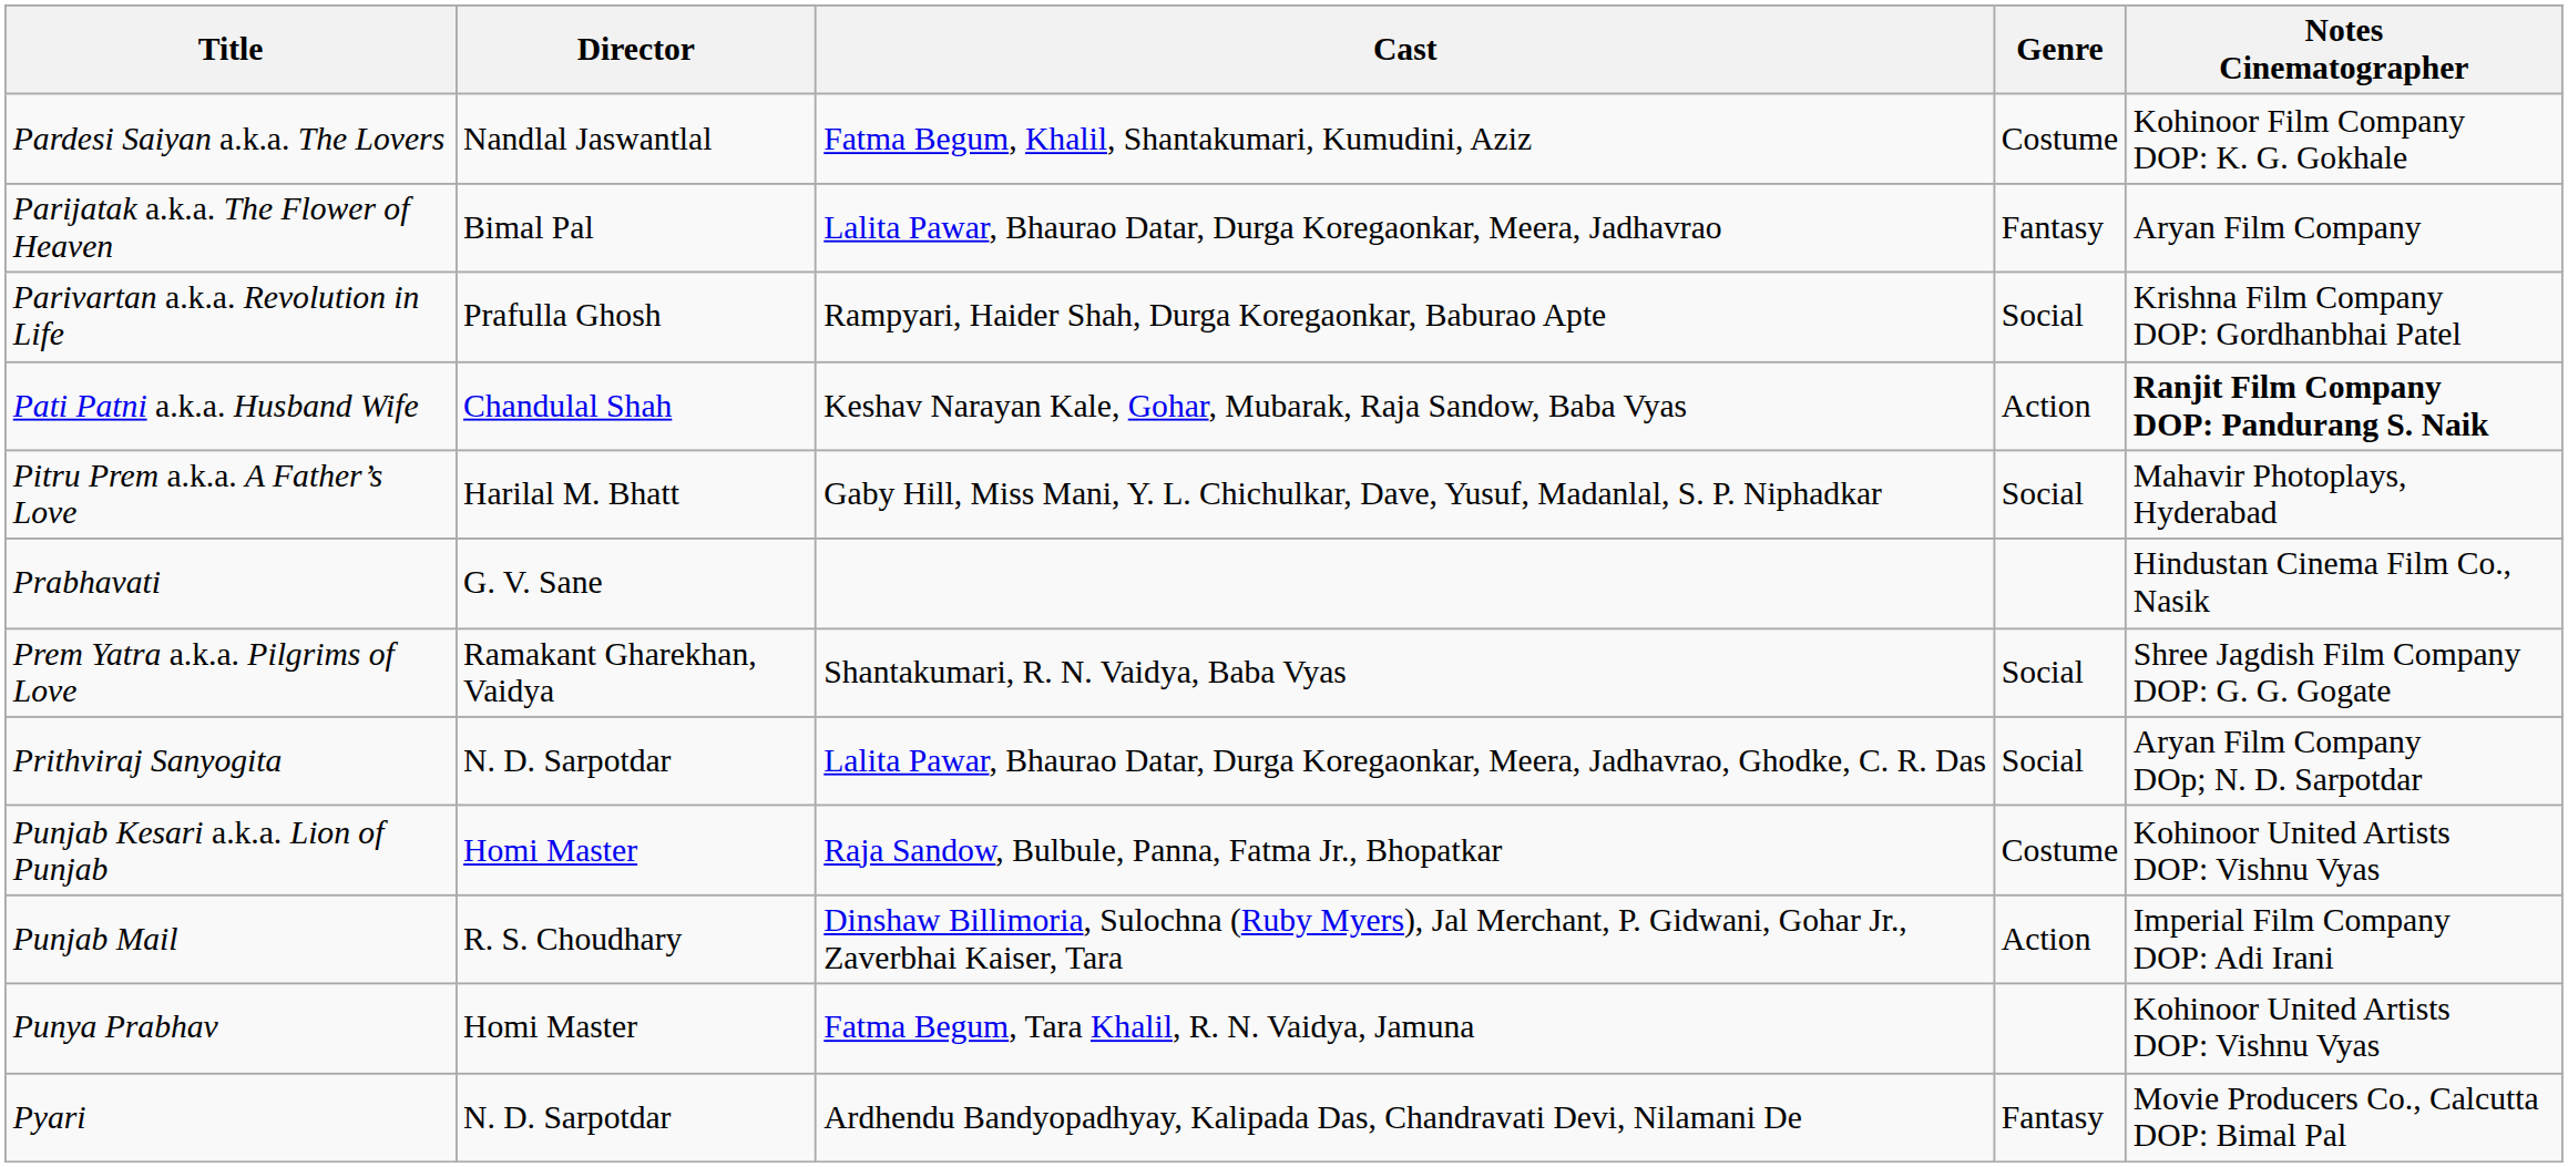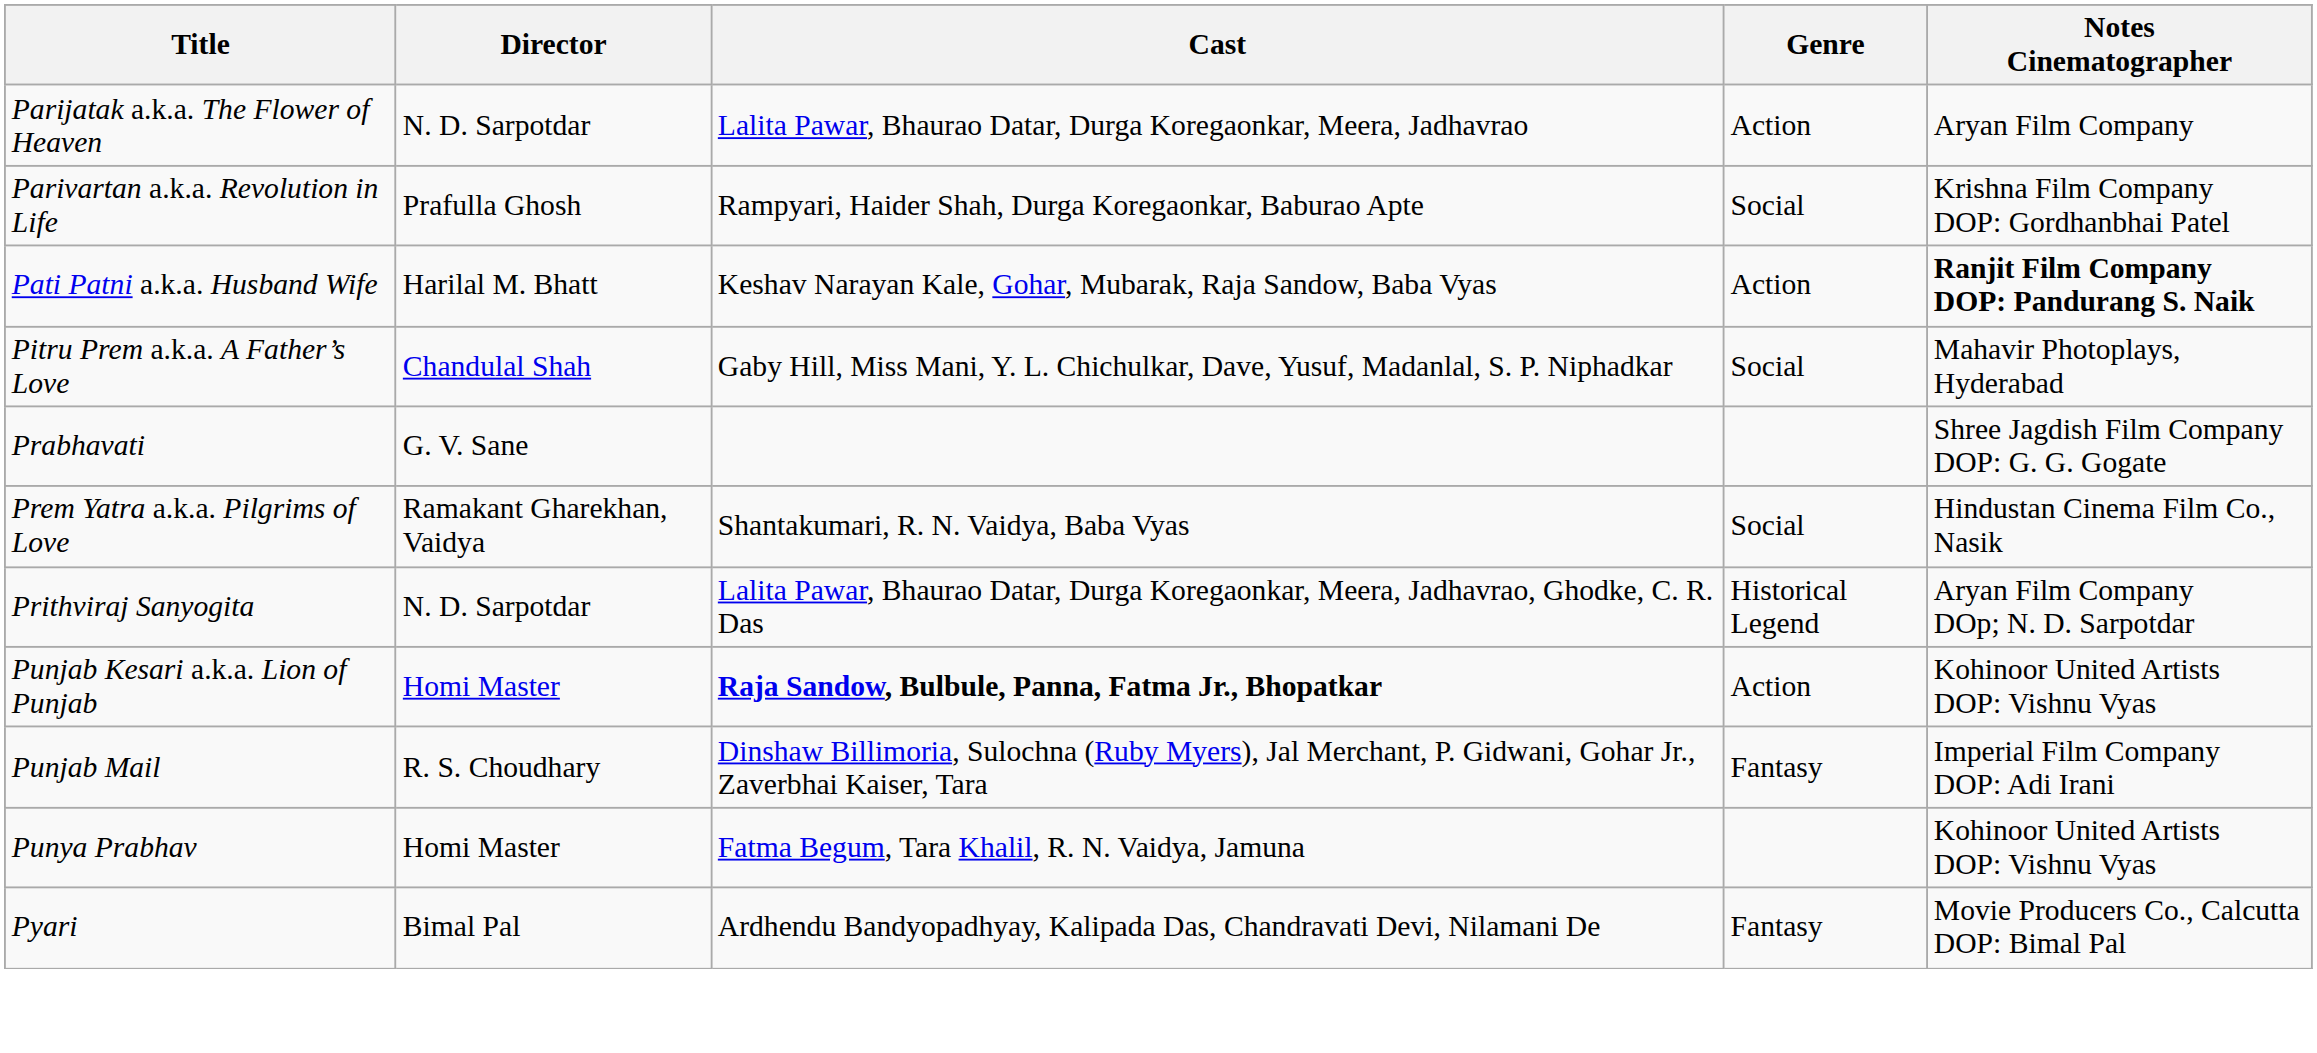 <table class="wikitable">
 <tr>
 <th>Title</th>
 <th>Director</th>
 <th>Cast</th>
 <th>Genre</th>
 <th>Notes<br>Cinematographer</th>
 </tr>
 <tr>
-<td><em>Pardesi Saiyan</em> a.k.a. <em>The Lovers</em></td>
-<td>Nandlal Jaswantlal</td>
-<td><a href='#'>Fatma Begum</a>, <a href='#'>Khalil</a>, Shantakumari, Kumudini, Aziz</td>
-<td>Costume</td>
-<td>Kohinoor Film Company<br>DOP: K. G. Gokhale</td>
-</tr>
-<tr>
 <td><em>Parijatak</em> a.k.a. <em>The Flower of Heaven</em></td>
-<td>Bimal Pal</td>
+<td>N. D. Sarpotdar</td>
 <td><a href='#'>Lalita Pawar</a>, Bhaurao Datar, Durga Koregaonkar, Meera, Jadhavrao</td>
-<td>Fantasy</td>
+<td>Action</td>
 <td>Aryan Film Company</td>
 </tr>
 <tr>
 <td><em>Parivartan</em> a.k.a. <em>Revolution in Life</em></td>
 <td>Prafulla Ghosh</td>
 <td>Rampyari, Haider Shah, Durga Koregaonkar, Baburao Apte</td>
 <td>Social</td>
 <td>Krishna Film Company<br>DOP: Gordhanbhai Patel</td>
 </tr>
 <tr>
 <td><em><a href='#'>Pati Patni</a></em> a.k.a. <em>Husband Wife</em></td>
-<td><a href='#'>Chandulal Shah</a></td>
+<td>Harilal M. Bhatt</td>
 <td>Keshav Narayan Kale, <a href='#'>Gohar</a>, Mubarak, Raja Sandow, Baba Vyas</td>
 <td>Action</td>
 <td><strong>Ranjit Film Company<br>DOP: Pandurang S. Naik</strong></td>
 </tr>
 <tr>
 <td><em>Pitru Prem</em> a.k.a. <em>A Father’s Love</em></td>
-<td>Harilal M. Bhatt</td>
+<td><a href='#'>Chandulal Shah</a></td>
 <td>Gaby Hill, Miss Mani, Y. L. Chichulkar, Dave, Yusuf, Madanlal, S. P. Niphadkar</td>
 <td>Social</td>
 <td>Mahavir Photoplays, Hyderabad</td>
 </tr>
 <tr>
 <td><em>Prabhavati</em></td>
 <td>G. V. Sane</td>
 <td></td>
 <td></td>
-<td>Hindustan Cinema Film Co., Nasik</td>
+<td>Shree Jagdish Film Company<br>DOP: G. G. Gogate</td>
 </tr>
 <tr>
 <td><em>Prem Yatra</em> a.k.a. <em>Pilgrims of Love</em></td>
 <td>Ramakant Gharekhan, Vaidya</td>
 <td>Shantakumari, R. N. Vaidya, Baba Vyas</td>
 <td>Social</td>
-<td>Shree Jagdish Film Company<br>DOP: G. G. Gogate</td>
+<td>Hindustan Cinema Film Co., Nasik</td>
 </tr>
 <tr>
 <td><em>Prithviraj Sanyogita</em></td>
 <td>N. D. Sarpotdar</td>
 <td><a href='#'>Lalita Pawar</a>, Bhaurao Datar, Durga Koregaonkar, Meera, Jadhavrao, Ghodke, C. R. Das</td>
-<td>Social</td>
+<td>Historical Legend</td>
 <td>Aryan Film Company<br>DOp; N. D. Sarpotdar</td>
 </tr>
 <tr>
 <td><em>Punjab Kesari</em> a.k.a. <em>Lion of Punjab</em></td>
 <td><a href='#'>Homi Master</a></td>
-<td><a href='#'>Raja Sandow</a>, Bulbule, Panna, Fatma Jr., Bhopatkar</td>
-<td>Costume</td>
+<td><strong><a href='#'>Raja Sandow</a>, Bulbule, Panna, Fatma Jr., Bhopatkar</strong></td>
+<td>Action</td>
 <td>Kohinoor United Artists<br>DOP: Vishnu Vyas</td>
 </tr>
 <tr>
 <td><em>Punjab Mail</em></td>
 <td>R. S. Choudhary</td>
 <td><a href='#'>Dinshaw Billimoria</a>, Sulochna (<a href='#'>Ruby Myers</a>), Jal Merchant, P. Gidwani, Gohar Jr., Zaverbhai Kaiser, Tara</td>
-<td>Action</td>
+<td>Fantasy</td>
 <td>Imperial Film Company<br>DOP: Adi Irani</td>
 </tr>
 <tr>
 <td><em>Punya Prabhav</em></td>
 <td>Homi Master</td>
 <td><a href='#'>Fatma Begum</a>, Tara <a href='#'>Khalil</a>, R. N. Vaidya, Jamuna</td>
 <td></td>
 <td>Kohinoor United Artists<br>DOP: Vishnu Vyas</td>
 </tr>
 <tr>
 <td><em>Pyari</em></td>
-<td>N. D. Sarpotdar</td>
+<td>Bimal Pal</td>
 <td>Ardhendu Bandyopadhyay, Kalipada Das, Chandravati Devi, Nilamani De</td>
 <td>Fantasy</td>
 <td>Movie Producers Co., Calcutta<br>DOP: Bimal Pal</td>
 </tr>
 </table>
